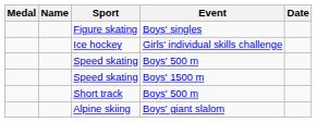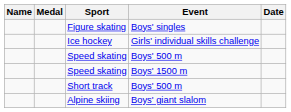 <table class="wikitable sortable" style="font-size:90%">
 <tr>
+<th>Name</th>
 <th>Medal</th>
-<th>Name</th>
 <th>Sport</th>
 <th>Event</th>
 <th>Date</th>
 </tr>
 <tr>
 <td></td>
 <td></td>
 <td><a href='#'>Figure skating</a></td>
 <td><a href='#'>Boys' singles</a></td>
 <td></td>
 </tr>
 <tr>
 <td></td>
 <td></td>
 <td><a href='#'>Ice hockey</a></td>
 <td><a href='#'>Girls' individual skills challenge</a></td>
 <td></td>
 </tr>
 <tr>
 <td></td>
 <td></td>
 <td><a href='#'>Speed skating</a></td>
 <td><a href='#'>Boys' 500 m</a></td>
 <td></td>
 </tr>
 <tr>
 <td></td>
 <td></td>
 <td><a href='#'>Speed skating</a></td>
 <td><a href='#'>Boys' 1500 m</a></td>
 <td></td>
 </tr>
 <tr>
 <td></td>
 <td></td>
 <td><a href='#'>Short track</a></td>
 <td><a href='#'>Boys' 500 m</a></td>
 <td></td>
 </tr>
 <tr>
 <td></td>
 <td></td>
 <td><a href='#'>Alpine skiing</a></td>
 <td><a href='#'>Boys' giant slalom</a></td>
 <td></td>
 </tr>
 </table>
